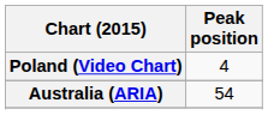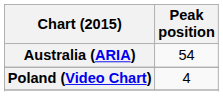 <table class="wikitable sortable plainrowheaders" style="text-align:center">
 <tr>
 <th scope="col">Chart (2015)</th>
 <th scope="col">Peak<br>position</th>
+</tr>
+<tr>
+<th scope="row">Australia (<a href='#'>ARIA</a>)</th>
+<td>54</td>
+</tr>
+<tr>
 </tr>
 <tr>
 <th scope="row">Poland (<a href='#'>Video Chart</a>)</th>
 <td align=center>4</td>
 </tr>
 <tr>
 </tr>
 <tr>
-<th scope="row">Australia (<a href='#'>ARIA</a>)</th>
-<td>54</td>
-</tr>
-<tr>
-</tr>
-<tr>
 </tr>
 <tr>
 </tr>
 </table>
